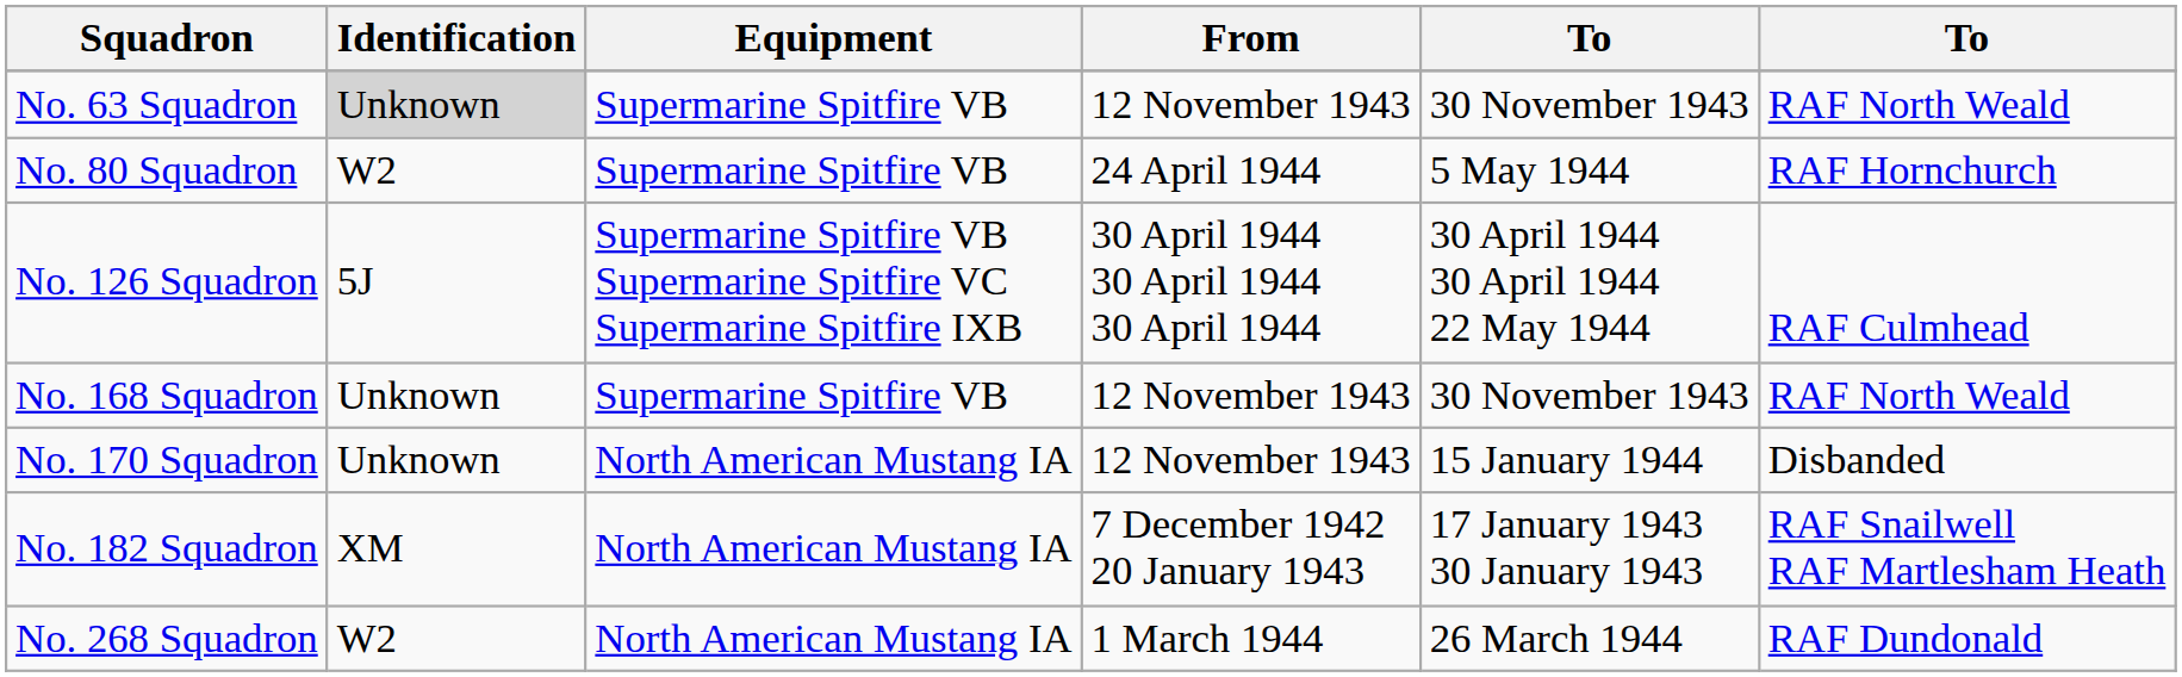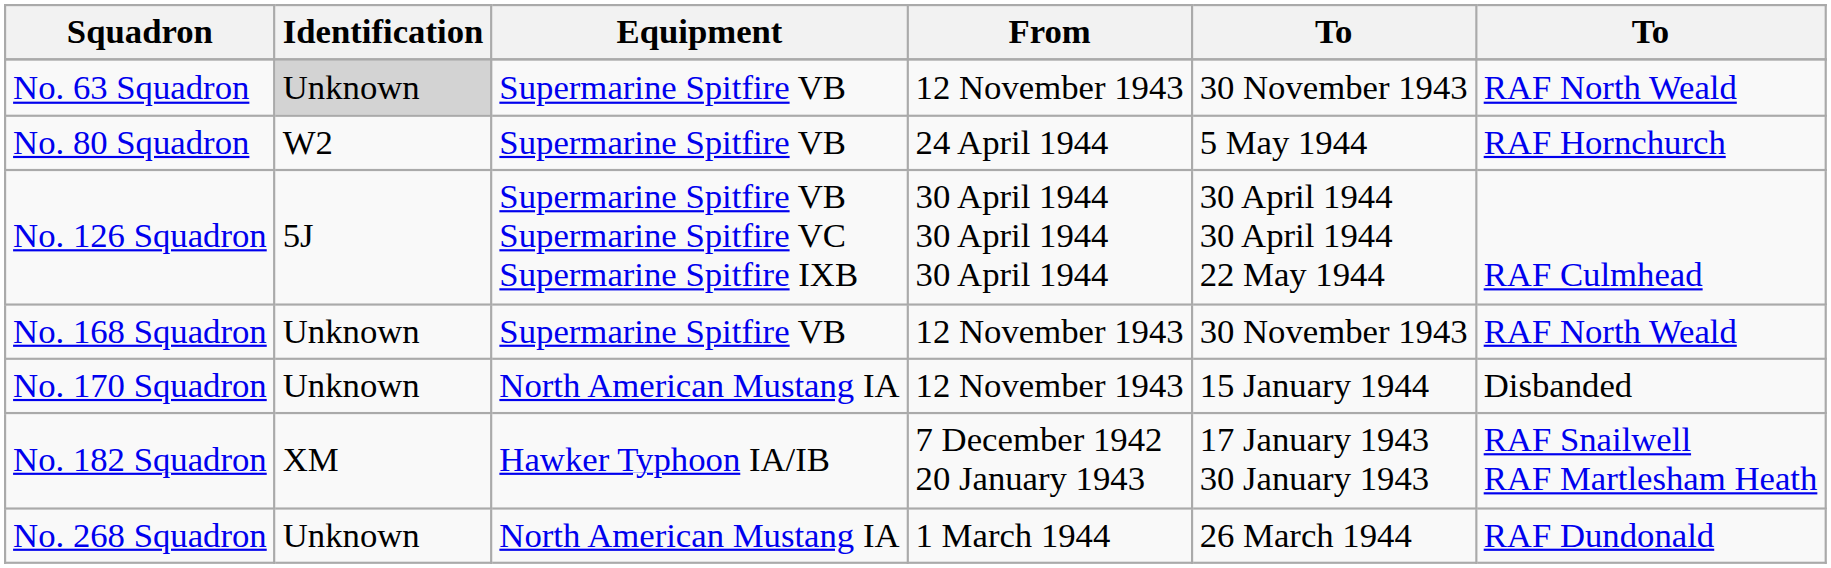 <table class="wikitable sortable">
 <tr>
 <th>Squadron</th>
 <th>Identification</th>
 <th>Equipment</th>
 <th>From</th>
 <th>To</th>
 <th>To</th>
 </tr>
 <tr>
 </tr>
 <tr>
 <td><a href='#'>No. 63 Squadron</a></td>
 <td style="background: lightgrey;">Unknown</td>
 <td><a href='#'>Supermarine Spitfire</a> VB</td>
 <td>12 November 1943</td>
 <td>30 November 1943</td>
 <td><a href='#'>RAF North Weald</a></td>
 </tr>
 <tr>
 <td><a href='#'>No. 80 Squadron</a></td>
 <td>W2</td>
 <td><a href='#'>Supermarine Spitfire</a> VB</td>
 <td>24 April 1944</td>
 <td>5 May 1944</td>
 <td><a href='#'>RAF Hornchurch</a></td>
 </tr>
 <tr>
 <td><a href='#'>No. 126 Squadron</a></td>
 <td>5J</td>
 <td><a href='#'>Supermarine Spitfire</a> VB<br><a href='#'>Supermarine Spitfire</a> VC<br><a href='#'>Supermarine Spitfire</a> IXB</td>
 <td>30 April 1944<br>30 April 1944<br>30 April 1944</td>
 <td>30 April 1944<br>30 April 1944<br>22 May 1944</td>
 <td><br><br><a href='#'>RAF Culmhead</a></td>
 </tr>
 <tr>
 <td><a href='#'>No. 168 Squadron</a></td>
 <td>Unknown</td>
 <td><a href='#'>Supermarine Spitfire</a> VB</td>
 <td>12 November 1943</td>
 <td>30 November 1943</td>
 <td><a href='#'>RAF North Weald</a></td>
 </tr>
 <tr>
 <td><a href='#'>No. 170 Squadron</a></td>
 <td>Unknown</td>
 <td><a href='#'>North American Mustang</a> IA</td>
 <td>12 November 1943</td>
 <td>15 January 1944</td>
 <td>Disbanded</td>
 </tr>
 <tr>
 <td><a href='#'>No. 182 Squadron</a></td>
 <td>XM</td>
-<td><a href='#'>North American Mustang</a> IA</td>
+<td><a href='#'>Hawker Typhoon</a> IA/IB</td>
 <td>7 December 1942<br>20 January 1943</td>
 <td>17 January 1943<br>30 January 1943</td>
 <td><a href='#'>RAF Snailwell</a><br><a href='#'>RAF Martlesham Heath</a></td>
 </tr>
 <tr>
 <td><a href='#'>No. 268 Squadron</a></td>
-<td>W2</td>
+<td>Unknown</td>
 <td><a href='#'>North American Mustang</a> IA</td>
 <td>1 March 1944</td>
 <td>26 March 1944</td>
 <td><a href='#'>RAF Dundonald</a></td>
 </tr>
 </table>
